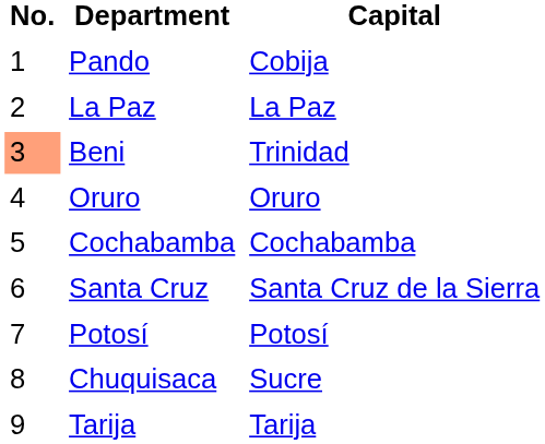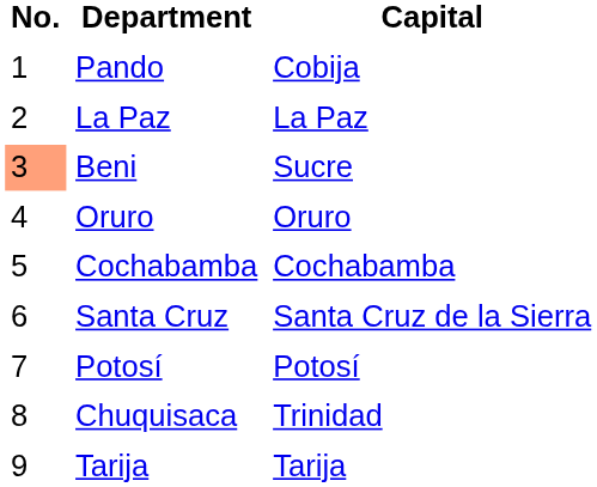 <table border="0" cellpadding="3">
 <tr>
 <th>No.</th>
 <th>Department</th>
 <th>Capital</th>
 <th></th>
 </tr>
 <tr>
 <td>1</td>
 <td><a href='#'>Pando</a></td>
 <td><a href='#'>Cobija</a></td>
 <td rowspan="9"></td>
 </tr>
 <tr>
 <td>2</td>
 <td><a href='#'>La Paz</a></td>
 <td><a href='#'>La Paz</a></td>
 </tr>
 <tr>
 <td style="background: lightsalmon;">3</td>
 <td><a href='#'>Beni</a></td>
-<td><a href='#'>Trinidad</a></td>
+<td><a href='#'>Sucre</a></td>
 </tr>
 <tr>
 <td>4</td>
 <td><a href='#'>Oruro</a></td>
 <td><a href='#'>Oruro</a></td>
 </tr>
 <tr>
 <td>5</td>
 <td><a href='#'>Cochabamba</a></td>
 <td><a href='#'>Cochabamba</a></td>
 </tr>
 <tr>
 <td>6</td>
 <td><a href='#'>Santa Cruz</a></td>
 <td><a href='#'>Santa Cruz de la Sierra</a></td>
 </tr>
 <tr>
 <td>7</td>
 <td><a href='#'>Potosí</a></td>
 <td><a href='#'>Potosí</a></td>
 </tr>
 <tr>
 <td>8</td>
 <td><a href='#'>Chuquisaca</a></td>
-<td><a href='#'>Sucre</a></td>
+<td><a href='#'>Trinidad</a></td>
 </tr>
 <tr>
 <td>9</td>
 <td><a href='#'>Tarija</a></td>
 <td><a href='#'>Tarija</a></td>
 </tr>
 </table>
